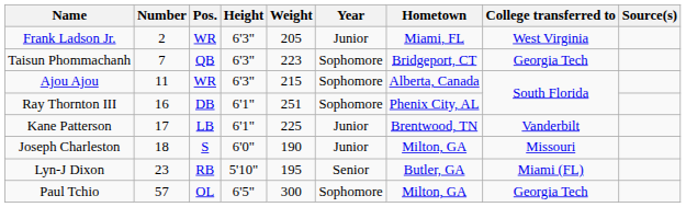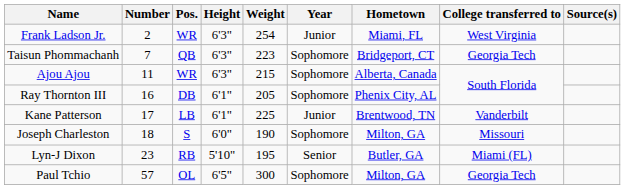 <table class="wikitable sortable" border="1" style="text-align: center;">
 <tr>
 <th>Name</th>
 <th>Number</th>
 <th>Pos.</th>
 <th>Height</th>
 <th>Weight</th>
 <th>Year</th>
 <th>Hometown</th>
 <th>College transferred to</th>
 <th>Source(s)</th>
 </tr>
 <tr>
 <td><a href='#'>Frank Ladson Jr.</a></td>
 <td>2</td>
 <td><a href='#'>WR</a></td>
 <td>6'3"</td>
-<td>205</td>
+<td>254</td>
 <td>Junior</td>
 <td><a href='#'>Miami, FL</a></td>
 <td><a href='#'>West Virginia</a></td>
 <td></td>
 </tr>
 <tr>
 <td>Taisun Phommachanh</td>
 <td>7</td>
 <td><a href='#'>QB</a></td>
 <td>6'3"</td>
 <td>223</td>
 <td> Sophomore</td>
 <td><a href='#'>Bridgeport, CT</a></td>
 <td><a href='#'>Georgia Tech</a></td>
 <td></td>
 </tr>
 <tr>
 <td><a href='#'>Ajou Ajou</a></td>
 <td>11</td>
 <td><a href='#'>WR</a></td>
 <td>6'3"</td>
 <td>215</td>
 <td>Sophomore</td>
 <td><a href='#'>Alberta, Canada</a></td>
 <td rowspan=2><a href='#'>South Florida</a></td>
 <td></td>
 </tr>
 <tr>
 <td>Ray Thornton III</td>
 <td>16</td>
 <td><a href='#'>DB</a></td>
 <td>6'1"</td>
-<td>251</td>
+<td>205</td>
 <td> Sophomore</td>
 <td><a href='#'>Phenix City, AL</a></td>
 <td></td>
 </tr>
 <tr>
 <td>Kane Patterson</td>
 <td>17</td>
 <td><a href='#'>LB</a></td>
 <td>6'1"</td>
 <td>225</td>
 <td>Junior</td>
 <td><a href='#'>Brentwood, TN</a></td>
 <td><a href='#'>Vanderbilt</a></td>
 <td></td>
 </tr>
 <tr>
 <td>Joseph Charleston</td>
 <td>18</td>
 <td><a href='#'>S</a></td>
 <td>6'0"</td>
 <td>190</td>
-<td>Junior</td>
+<td> Sophomore</td>
 <td><a href='#'>Milton, GA</a></td>
 <td><a href='#'>Missouri</a></td>
 <td></td>
 </tr>
 <tr>
 <td>Lyn-J Dixon</td>
 <td>23</td>
 <td><a href='#'>RB</a></td>
 <td>5'10"</td>
 <td>195</td>
 <td>Senior</td>
 <td><a href='#'>Butler, GA</a></td>
 <td><a href='#'>Miami (FL)</a></td>
 <td></td>
 </tr>
 <tr>
 <td>Paul Tchio</td>
 <td>57</td>
 <td><a href='#'>OL</a></td>
 <td>6'5"</td>
 <td>300</td>
 <td>Sophomore</td>
 <td><a href='#'>Milton, GA</a></td>
 <td><a href='#'>Georgia Tech</a></td>
 <td></td>
 </tr>
 </table>
